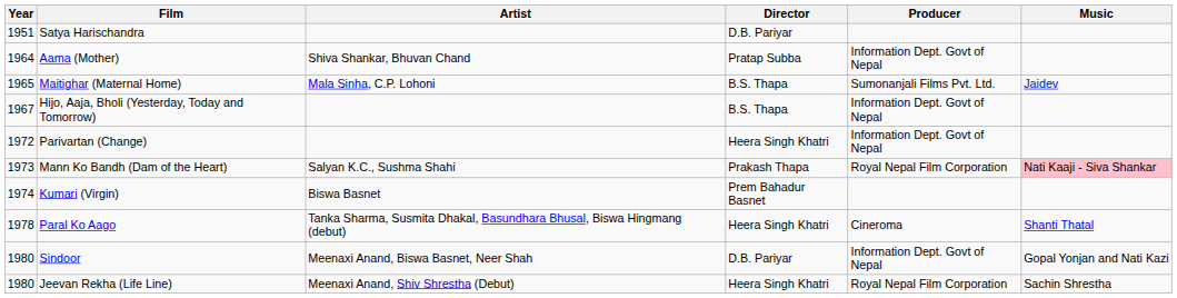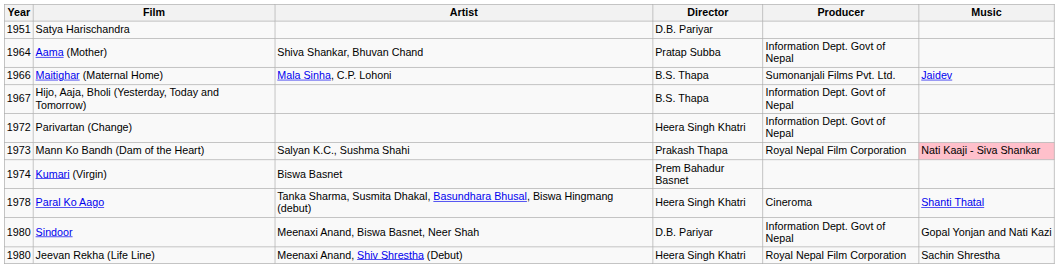 <table class="wikitable sortable">
 <tr>
 <th>Year</th>
 <th>Film</th>
 <th>Artist</th>
 <th>Director</th>
 <th>Producer</th>
 <th>Music</th>
 </tr>
 <tr>
 <td>1951</td>
 <td>Satya Harischandra</td>
 <td></td>
 <td>D.B. Pariyar</td>
 <td></td>
 <td></td>
 </tr>
 <tr>
 <td>1964</td>
 <td><a href='#'>Aama</a> (Mother) </td>
 <td>Shiva Shankar, Bhuvan Chand</td>
 <td>Pratap Subba</td>
 <td>Information Dept. Govt of Nepal</td>
 <td></td>
 </tr>
 <tr>
-<td>1965</td>
+<td>1966</td>
 <td><a href='#'>Maitighar</a> (Maternal Home) </td>
 <td><a href='#'>Mala Sinha</a>, C.P. Lohoni</td>
 <td>B.S. Thapa</td>
 <td>Sumonanjali Films Pvt. Ltd.</td>
 <td><a href='#'>Jaidev</a></td>
 </tr>
 <tr>
 <td>1967</td>
 <td>Hijo, Aaja, Bholi (Yesterday, Today and Tomorrow) </td>
 <td></td>
 <td>B.S. Thapa</td>
 <td>Information Dept. Govt of Nepal</td>
 <td></td>
 </tr>
 <tr>
 <td>1972</td>
 <td>Parivartan (Change) </td>
 <td></td>
 <td>Heera Singh Khatri</td>
 <td>Information Dept. Govt of Nepal</td>
 <td></td>
 </tr>
 <tr>
 <td>1973</td>
 <td>Mann Ko Bandh (Dam of the Heart) </td>
 <td>Salyan K.C., Sushma Shahi</td>
 <td>Prakash Thapa</td>
 <td>Royal Nepal Film Corporation</td>
 <td style="background: pink;">Nati Kaaji - Siva Shankar</td>
 </tr>
 <tr>
 <td>1974</td>
 <td><a href='#'>Kumari</a> (Virgin) </td>
 <td>Biswa Basnet</td>
 <td>Prem Bahadur Basnet</td>
 <td></td>
 <td></td>
 </tr>
 <tr>
 <td>1978</td>
 <td><a href='#'>Paral Ko Aago</a></td>
 <td>Tanka Sharma, Susmita Dhakal, <a href='#'>Basundhara Bhusal</a>, Biswa Hingmang (debut)</td>
 <td>Heera Singh Khatri</td>
 <td>Cineroma</td>
 <td><a href='#'>Shanti Thatal</a></td>
 </tr>
 <tr>
 <td>1980</td>
 <td><a href='#'>Sindoor</a></td>
 <td>Meenaxi Anand, Biswa Basnet, Neer Shah</td>
 <td>D.B. Pariyar</td>
 <td>Information Dept. Govt of Nepal</td>
 <td>Gopal Yonjan and Nati Kazi</td>
 </tr>
 <tr>
 <td>1980</td>
 <td>Jeevan Rekha (Life Line) </td>
 <td>Meenaxi Anand, <a href='#'>Shiv Shrestha</a> (Debut)</td>
 <td>Heera Singh Khatri</td>
 <td>Royal Nepal Film Corporation</td>
 <td>Sachin Shrestha</td>
 </tr>
 </table>
